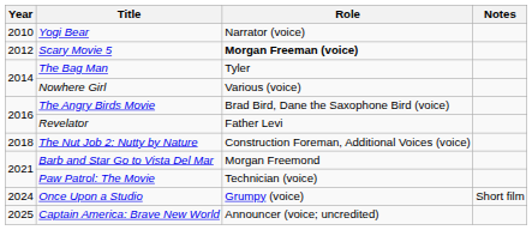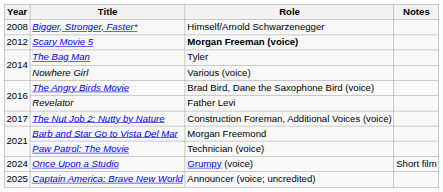 <table class="wikitable sortable">
 <tr>
 <th>Year</th>
 <th>Title</th>
 <th>Role</th>
 <th class="unsortable">Notes</th>
 </tr>
 <tr>
-<td>2010</td>
-<td><em><a href='#'>Yogi Bear</a></em></td>
-<td>Narrator (voice)</td>
+<td>2008</td>
+<td><em><a href='#'>Bigger, Stronger, Faster*</a></em></td>
+<td>Himself/Arnold Schwarzenegger</td>
 <td></td>
 </tr>
 <tr>
 <td>2012</td>
 <td><em><a href='#'>Scary Movie 5</a></em></td>
 <td><strong>Morgan Freeman (voice)</strong></td>
 <td></td>
 </tr>
 <tr>
 <td rowspan="2">2014</td>
 <td><em><a href='#'>The Bag Man</a></em></td>
 <td>Tyler</td>
 <td></td>
 </tr>
 <tr>
 <td><em>Nowhere Girl</em></td>
 <td>Various (voice)</td>
 <td></td>
 </tr>
 <tr>
 <td rowspan="2">2016</td>
 <td><em><a href='#'>The Angry Birds Movie</a></em></td>
 <td>Brad Bird, Dane the Saxophone Bird (voice)</td>
 <td></td>
 </tr>
 <tr>
 <td><em>Revelator</em></td>
 <td>Father Levi</td>
 <td></td>
 </tr>
 <tr>
-<td>2018</td>
+<td>2017</td>
 <td><em><a href='#'>The Nut Job 2: Nutty by Nature</a></em></td>
 <td>Construction Foreman, Additional Voices (voice)</td>
 <td></td>
 </tr>
 <tr>
 <td rowspan="2">2021</td>
 <td><em><a href='#'>Barb and Star Go to Vista Del Mar</a></em></td>
 <td>Morgan Freemond</td>
 <td></td>
 </tr>
 <tr>
 <td><em><a href='#'>Paw Patrol: The Movie</a></em></td>
 <td>Technician (voice)</td>
 <td></td>
 </tr>
 <tr>
 <td>2024</td>
 <td><em><a href='#'>Once Upon a Studio</a></em></td>
 <td><a href='#'>Grumpy</a> (voice)</td>
 <td>Short film</td>
 </tr>
 <tr>
 <td>2025</td>
 <td><em><a href='#'>Captain America: Brave New World</a></em></td>
 <td>Announcer (voice; uncredited)</td>
 <td></td>
 </tr>
 </table>
